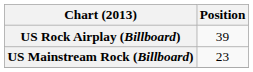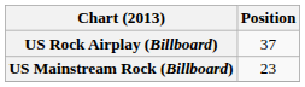 <table class="wikitable plainrowheaders sortable">
 <tr>
 <th>Chart (2013)</th>
 <th>Position</th>
 </tr>
 <tr>
 <th scope="row">US Rock Airplay (<em>Billboard</em>)</th>
-<td style="text-align:center;">39</td>
+<td style="text-align:center;">37</td>
 </tr>
 <tr>
 <th scope="row">US Mainstream Rock (<em>Billboard</em>)</th>
 <td style="text-align:center;">23</td>
 </tr>
 <tr>
 </tr>
 </table>
